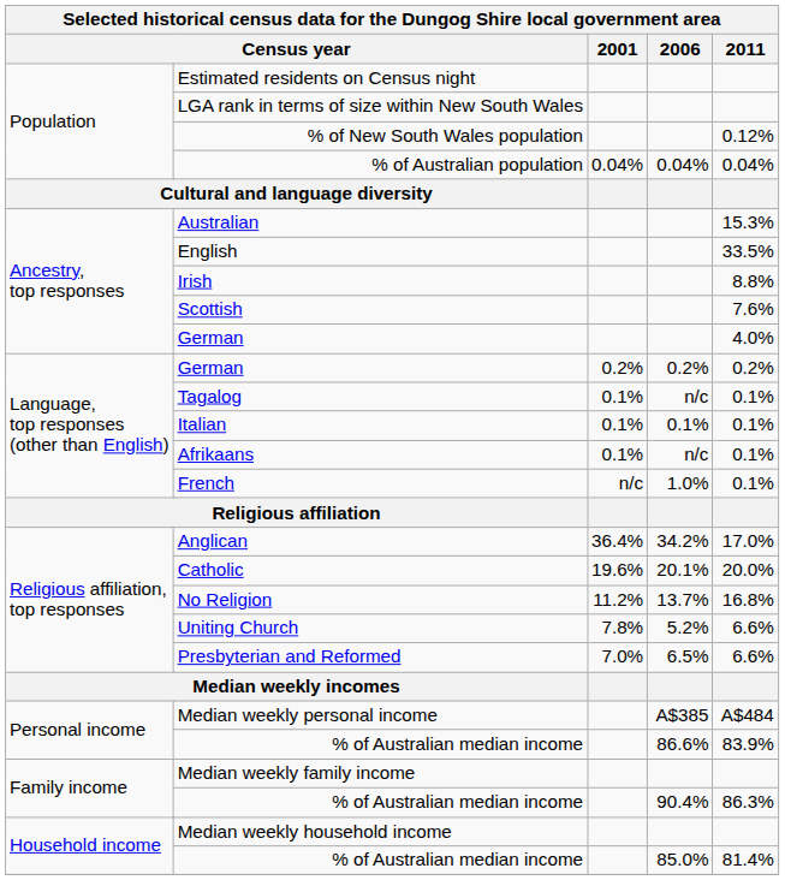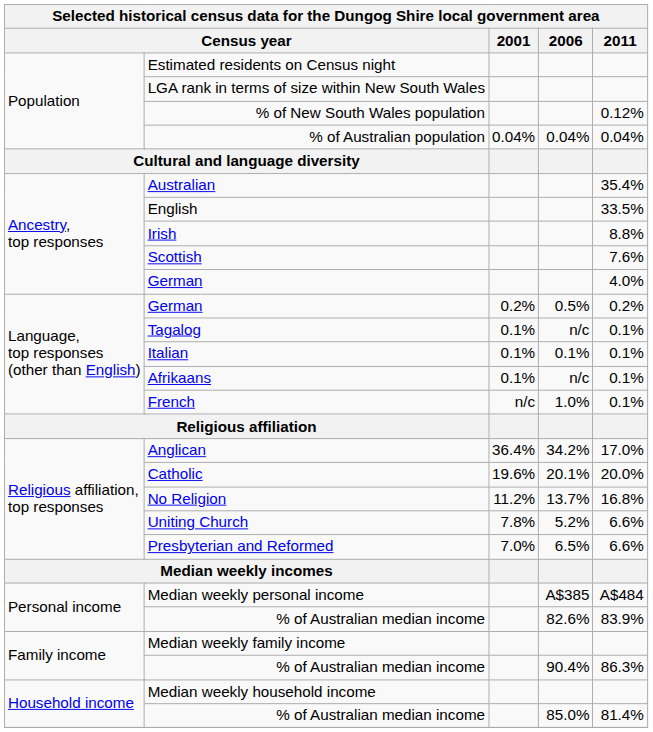 <table class="wikitable">
 <tr>
 <th colspan=6>Selected historical census data for the Dungog Shire local government area</th>
 </tr>
 <tr>
 <th colspan=3>Census year</th>
 <th>2001</th>
 <th>2006</th>
 <th>2011</th>
 </tr>
 <tr>
 <td rowspan=4 colspan="2">Population</td>
 <td>Estimated residents on Census night</td>
 <td align="right"></td>
 <td align="right"></td>
 <td align="right"></td>
 </tr>
 <tr>
 <td align="right">LGA rank in terms of size within New South Wales</td>
 <td align="right"></td>
 <td align="right"></td>
 <td align="right"></td>
 </tr>
 <tr>
 <td align="right">% of New South Wales population</td>
 <td align="right"></td>
 <td align="right"></td>
 <td align="right">0.12%</td>
 </tr>
 <tr>
 <td align="right">% of Australian population</td>
 <td align="right">0.04%</td>
 <td align="right"> 0.04%</td>
 <td align="right"> 0.04%</td>
 </tr>
 <tr>
 <th colspan=3>Cultural and language diversity</th>
 <th></th>
 <th></th>
 <th></th>
 </tr>
 <tr>
 <td rowspan=5 colspan=2><a href='#'>Ancestry</a>,<br>top responses</td>
 <td><a href='#'>Australian</a></td>
 <td align="right"></td>
 <td align="right"></td>
-<td align="right">15.3%</td>
+<td align="right">35.4%</td>
 </tr>
 <tr>
 <td>English</td>
 <td align="right"></td>
 <td align="right"></td>
 <td align="right">33.5%</td>
 </tr>
 <tr>
 <td><a href='#'>Irish</a></td>
 <td align="right"></td>
 <td align="right"></td>
 <td align="right">8.8%</td>
 </tr>
 <tr>
 <td><a href='#'>Scottish</a></td>
 <td align="right"></td>
 <td align="right"></td>
 <td align="right">7.6%</td>
 </tr>
 <tr>
 <td><a href='#'>German</a></td>
 <td align="right"></td>
 <td align="right"></td>
 <td align="right">4.0%</td>
 </tr>
 <tr>
 <td rowspan=5 colspan=2>Language,<br>top responses<br>(other than <a href='#'>English</a>)</td>
 <td><a href='#'>German</a></td>
 <td align="right">0.2%</td>
-<td align="right"> 0.2%</td>
+<td align="right"> 0.5%</td>
 <td align="right"> 0.2%</td>
 </tr>
 <tr>
 <td><a href='#'>Tagalog</a></td>
 <td align="right">0.1%</td>
 <td align="right"> n/c</td>
 <td align="right"> 0.1%</td>
 </tr>
 <tr>
 <td><a href='#'>Italian</a></td>
 <td align="right">0.1%</td>
 <td align="right"> 0.1%</td>
 <td align="right"> 0.1%</td>
 </tr>
 <tr>
 <td><a href='#'>Afrikaans</a></td>
 <td align="right">0.1%</td>
 <td align="right"> n/c</td>
 <td align="right"> 0.1%</td>
 </tr>
 <tr>
 <td><a href='#'>French</a></td>
 <td align="right">n/c</td>
 <td align="right"> 1.0%</td>
 <td align="right"> 0.1%</td>
 </tr>
 <tr>
 <th colspan=3>Religious affiliation</th>
 <th></th>
 <th></th>
 <th></th>
 </tr>
 <tr>
 <td rowspan=5 colspan=2><a href='#'>Religious</a> affiliation,<br>top responses</td>
 <td><a href='#'>Anglican</a></td>
 <td align="right">36.4%</td>
 <td align="right"> 34.2%</td>
 <td align="right"> 17.0%</td>
 </tr>
 <tr>
 <td><a href='#'>Catholic</a></td>
 <td align="right">19.6%</td>
 <td align="right"> 20.1%</td>
 <td align="right"> 20.0%</td>
 </tr>
 <tr>
 <td><a href='#'>No Religion</a></td>
 <td align="right">11.2%</td>
 <td align="right"> 13.7%</td>
 <td align="right"> 16.8%</td>
 </tr>
 <tr>
 <td><a href='#'>Uniting Church</a></td>
 <td align="right">7.8%</td>
 <td align="right"> 5.2%</td>
 <td align="right"> 6.6%</td>
 </tr>
 <tr>
 <td><a href='#'>Presbyterian and Reformed</a></td>
 <td align="right">7.0%</td>
 <td align="right"> 6.5%</td>
 <td align="right"> 6.6%</td>
 </tr>
 <tr>
 <th colspan=3>Median weekly incomes</th>
 <th></th>
 <th></th>
 <th></th>
 </tr>
 <tr>
 <td rowspan=2 colspan=2>Personal income</td>
 <td>Median weekly personal income</td>
 <td align="right"></td>
 <td align="right">A$385</td>
 <td align="right">A$484</td>
 </tr>
 <tr>
 <td align="right">% of Australian median income</td>
 <td align="right"></td>
-<td align="right">86.6%</td>
+<td align="right">82.6%</td>
 <td align="right"> 83.9%</td>
 </tr>
 <tr>
 <td rowspan=2 colspan=2>Family income</td>
 <td>Median weekly family income</td>
 <td align="right"></td>
 <td align="right"></td>
 <td align="right"></td>
 </tr>
 <tr>
 <td align="right">% of Australian median income</td>
 <td align="right"></td>
 <td align="right">90.4%</td>
 <td align="right"> 86.3%</td>
 </tr>
 <tr>
 <td rowspan=2 colspan=2><a href='#'>Household income</a></td>
 <td>Median weekly household income</td>
 <td align="right"></td>
 <td align="right"></td>
 <td align="right"></td>
 </tr>
 <tr>
 <td align="right">% of Australian median income</td>
 <td align="right"></td>
 <td align="right">85.0%</td>
 <td align="right"> 81.4%</td>
 </tr>
 <tr>
 </tr>
 </table>
